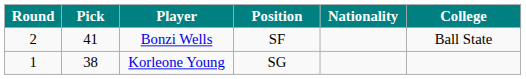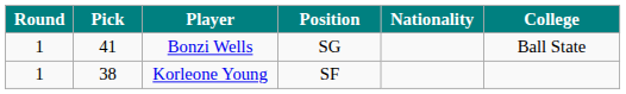 <table class="wikitable sortable sortable">
 <tr>
 <th style="background:#008080; color:white" width="10%">Round</th>
 <th style="background:#008080; color:white" width="10%">Pick</th>
 <th style="background:#008080; color:white" width="20%">Player</th>
 <th style="background:#008080; color:white" width="15%">Position</th>
 <th style="background:#008080; color:white" width="15%">Nationality</th>
 <th style="background:#008080; color:white" width="20%">College</th>
 </tr>
 <tr style="text-align: center">
-<td>2</td>
+<td>1</td>
 <td>41</td>
 <td><a href='#'>Bonzi Wells</a></td>
-<td>SF</td>
+<td>SG</td>
 <td></td>
 <td>Ball State</td>
 </tr>
 <tr style="text-align: center">
 <td>1</td>
 <td>38</td>
 <td><a href='#'>Korleone Young</a></td>
-<td>SG</td>
+<td>SF</td>
 <td></td>
 <td></td>
 </tr>
 </table>
